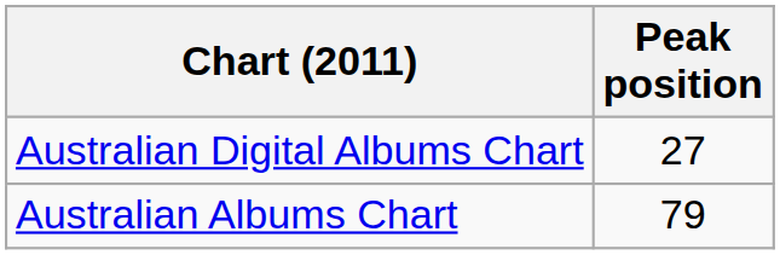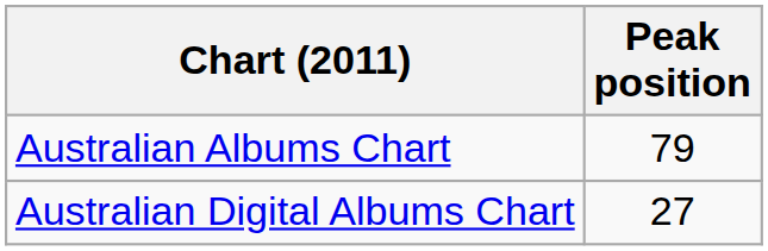 <table class="wikitable sortable">
 <tr>
 <th>Chart (2011)</th>
 <th>Peak <br>position</th>
 </tr>
 <tr>
+<td align="left"><a href='#'>Australian Albums Chart</a></td>
+<td style="text-align:center;">79</td>
+</tr>
+<tr>
 <td align="left"><a href='#'>Australian Digital Albums Chart</a></td>
 <td style="text-align:center;">27</td>
 </tr>
-<tr>
-<td align="left"><a href='#'>Australian Albums Chart</a></td>
-<td style="text-align:center;">79</td>
-</tr>
 </table>
